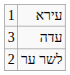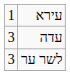 <table class="wikitable" style= "text-align:right">
 <tr>
 <td>1</td>
 <td>עירא</td>
 </tr>
 <tr>
 <td>3</td>
 <td>עדה</td>
 </tr>
 <tr>
-<td>2</td>
+<td>3</td>
 <td>לשר ער</td>
 </tr>
 <tr>
 </tr>
 </table>
